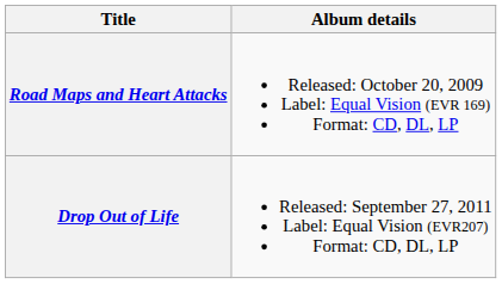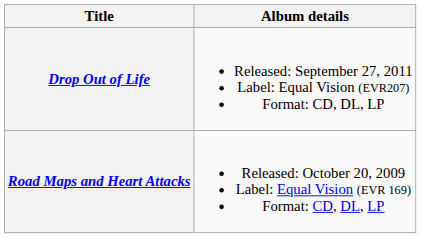 <table class="wikitable plainrowheaders" style="text-align:center;">
 <tr>
 <th scope="col" rowspan="1">Title</th>
 <th scope="col" rowspan="1">Album details</th>
 </tr>
 <tr>
+<th scope="row"><em><a href='#'>Drop Out of Life</a></em></th>
+<td><br><ul><li>Released: September 27, 2011</li><li>Label: Equal Vision <small>(EVR207)</small></li><li>Format: CD, DL, LP</li></ul></td>
+</tr>
+<tr>
 <th scope="row"><em><a href='#'>Road Maps and Heart Attacks</a></em></th>
 <td><br><ul><li>Released: October 20, 2009</li><li>Label: <a href='#'>Equal Vision</a> <small>(EVR 169)</small></li><li>Format: <a href='#'>CD</a>, <a href='#'>DL</a>, <a href='#'>LP</a></li></ul></td>
 </tr>
-<tr>
-<th scope="row"><em><a href='#'>Drop Out of Life</a></em></th>
-<td><br><ul><li>Released: September 27, 2011</li><li>Label: Equal Vision <small>(EVR207)</small></li><li>Format: CD, DL, LP</li></ul></td>
-</tr>
 </table>
